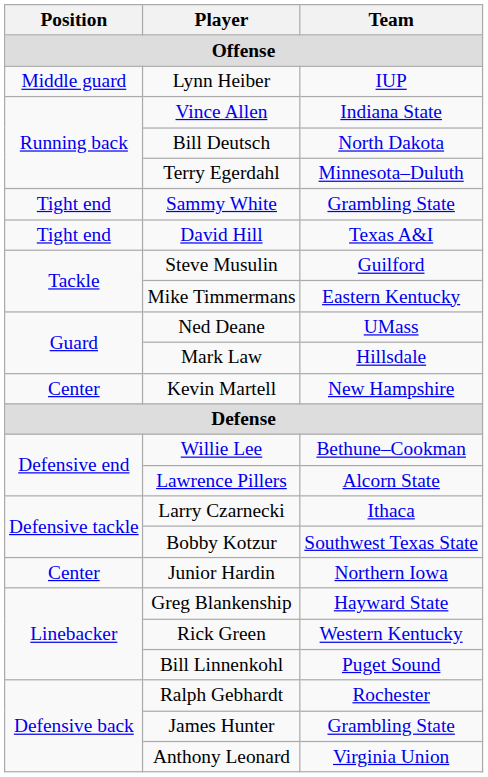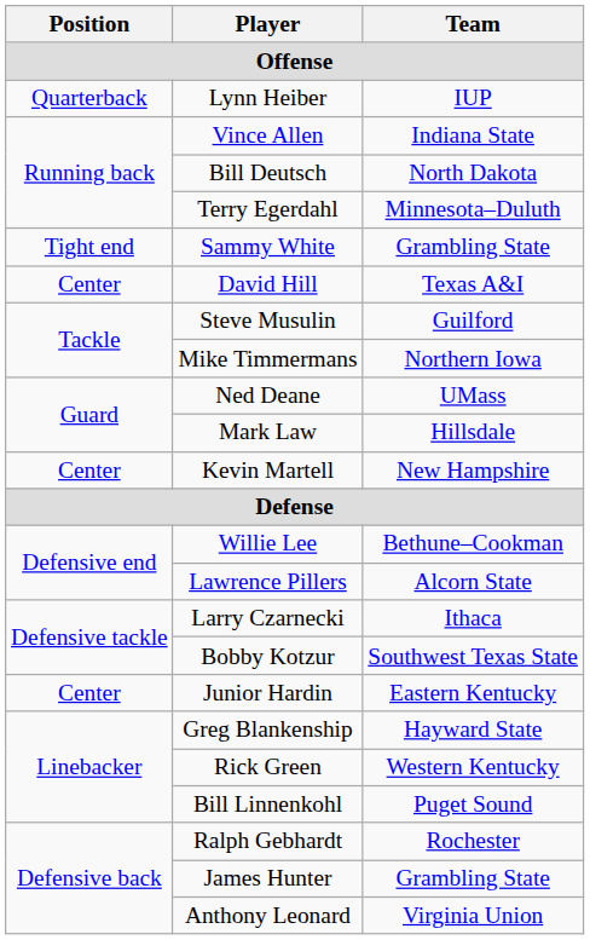 <table class="wikitable">
 <tr>
 <th>Position</th>
 <th>Player</th>
 <th>Team</th>
 </tr>
 <tr>
 <td colspan="3" style="text-align:center; background:#ddd;"><strong>Offense </strong></td>
 </tr>
 <tr style="text-align:center;">
-<td><a href='#'>Middle guard</a></td>
+<td><a href='#'>Quarterback</a></td>
 <td>Lynn Heiber</td>
 <td><a href='#'>IUP</a></td>
 </tr>
 <tr style="text-align:center;">
 <td rowspan="3"><a href='#'>Running back</a></td>
 <td><a href='#'>Vince Allen</a></td>
 <td><a href='#'>Indiana State</a></td>
 </tr>
 <tr style="text-align:center;">
 <td>Bill Deutsch</td>
 <td><a href='#'>North Dakota</a></td>
 </tr>
 <tr style="text-align:center;">
 <td>Terry Egerdahl</td>
 <td><a href='#'>Minnesota–Duluth</a></td>
 </tr>
 <tr style="text-align:center;">
 <td><a href='#'>Tight end</a></td>
 <td><a href='#'>Sammy White</a></td>
 <td><a href='#'>Grambling State</a></td>
 </tr>
 <tr style="text-align:center;">
-<td><a href='#'>Tight end</a></td>
+<td><a href='#'>Center</a></td>
 <td><a href='#'>David Hill</a></td>
 <td><a href='#'>Texas A&I</a></td>
 </tr>
 <tr style="text-align:center;">
 <td rowspan="2"><a href='#'>Tackle</a></td>
 <td>Steve Musulin</td>
 <td><a href='#'>Guilford</a></td>
 </tr>
 <tr style="text-align:center;">
 <td>Mike Timmermans</td>
-<td><a href='#'>Eastern Kentucky</a></td>
+<td><a href='#'>Northern Iowa</a></td>
 </tr>
 <tr style="text-align:center;">
 <td rowspan="2"><a href='#'>Guard</a></td>
 <td>Ned Deane</td>
 <td><a href='#'>UMass</a></td>
 </tr>
 <tr style="text-align:center;">
 <td>Mark Law</td>
 <td><a href='#'>Hillsdale</a></td>
 </tr>
 <tr style="text-align:center;">
 <td><a href='#'>Center</a></td>
 <td>Kevin Martell</td>
 <td><a href='#'>New Hampshire</a></td>
 </tr>
 <tr>
 <td colspan="3" style="text-align:center; background:#ddd;"><strong>Defense</strong></td>
 </tr>
 <tr style="text-align:center;">
 <td rowspan="2"><a href='#'>Defensive end</a></td>
 <td><a href='#'>Willie Lee</a></td>
 <td><a href='#'>Bethune–Cookman</a></td>
 </tr>
 <tr style="text-align:center;">
 <td><a href='#'>Lawrence Pillers</a></td>
 <td><a href='#'>Alcorn State</a></td>
 </tr>
 <tr style="text-align:center;">
 <td rowspan="2"><a href='#'>Defensive tackle</a></td>
 <td>Larry Czarnecki</td>
 <td><a href='#'>Ithaca</a></td>
 </tr>
 <tr style="text-align:center;">
 <td>Bobby Kotzur</td>
 <td><a href='#'>Southwest Texas State</a></td>
 </tr>
 <tr style="text-align:center;">
 <td><a href='#'>Center</a></td>
 <td>Junior Hardin</td>
-<td><a href='#'>Northern Iowa</a></td>
+<td><a href='#'>Eastern Kentucky</a></td>
 </tr>
 <tr style="text-align:center;">
 <td rowspan="3"><a href='#'>Linebacker</a></td>
 <td>Greg Blankenship</td>
 <td><a href='#'>Hayward State</a></td>
 </tr>
 <tr style="text-align:center;">
 <td>Rick Green</td>
 <td><a href='#'>Western Kentucky</a></td>
 </tr>
 <tr style="text-align:center;">
 <td>Bill Linnenkohl</td>
 <td><a href='#'>Puget Sound</a></td>
 </tr>
 <tr style="text-align:center;">
 <td rowspan="3"><a href='#'>Defensive back</a></td>
 <td>Ralph Gebhardt</td>
 <td><a href='#'>Rochester</a></td>
 </tr>
 <tr style="text-align:center;">
 <td>James Hunter</td>
 <td><a href='#'>Grambling State</a></td>
 </tr>
 <tr style="text-align:center;">
 <td>Anthony Leonard</td>
 <td><a href='#'>Virginia Union</a></td>
 </tr>
 </table>
